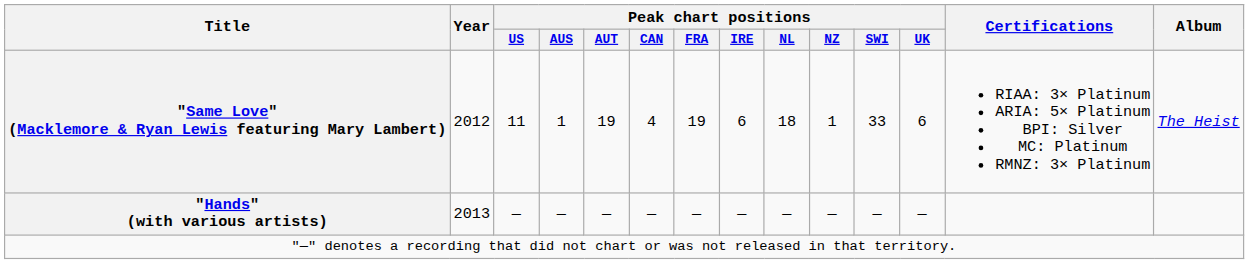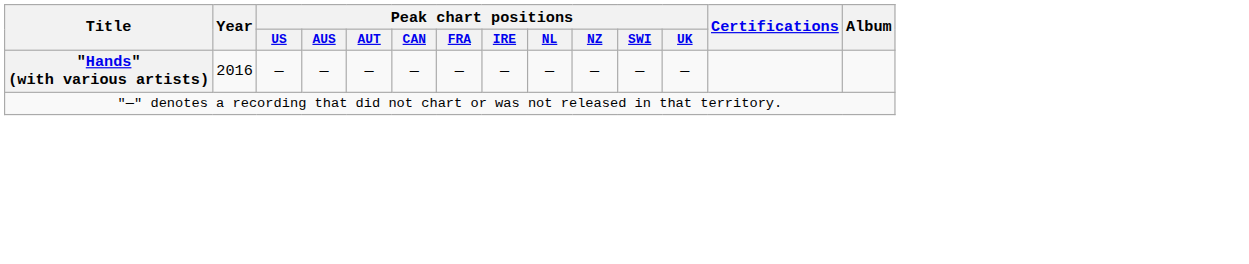 <table class="wikitable plainrowheaders" style="text-align:center;">
 <tr>
 <th scope="col" rowspan="2">Title</th>
 <th scope="col" rowspan="2">Year</th>
 <th scope="col" colspan="10">Peak chart positions</th>
 <th scope="col" rowspan="2"><a href='#'>Certifications</a></th>
 <th scope="col" rowspan="2">Album</th>
 </tr>
 <tr>
 <th scope="col" style="width:3em;font-size:85%;"><a href='#'>US</a><br></th>
 <th scope="col" style="width:3em;font-size:85%;"><a href='#'>AUS</a><br></th>
 <th scope="col" style="width:3em;font-size:85%;"><a href='#'>AUT</a><br></th>
 <th scope="col" style="width:3em;font-size:85%;"><a href='#'>CAN</a><br></th>
 <th scope="col" style="width:3em;font-size:85%;"><a href='#'>FRA</a><br></th>
 <th scope="col" style="width:3em;font-size:85%;"><a href='#'>IRE</a><br></th>
 <th scope="col" style="width:3em;font-size:85%;"><a href='#'>NL</a><br></th>
 <th scope="col" style="width:3em;font-size:85%;"><a href='#'>NZ</a><br></th>
 <th scope="col" style="width:3em;font-size:85%;"><a href='#'>SWI</a><br></th>
 <th scope="col" style="width:3em;font-size:85%;"><a href='#'>UK</a><br></th>
 </tr>
 <tr>
-<th scope="row">"<a href='#'>Same Love</a>"<br><span>(<a href='#'>Macklemore & Ryan Lewis</a> featuring Mary Lambert)</span></th>
-<td>2012</td>
-<td>11</td>
-<td>1</td>
-<td>19</td>
-<td>4</td>
-<td>19</td>
-<td>6</td>
-<td>18</td>
-<td>1</td>
-<td>33</td>
-<td>6</td>
-<td><br><ul><li>RIAA: 3× Platinum</li><li>ARIA: 5× Platinum</li><li>BPI: Silver</li><li>MC: Platinum</li><li>RMNZ: 3× Platinum</li></ul></td>
-<td><em><a href='#'>The Heist</a></em></td>
-</tr>
-<tr>
 <th scope="row">"<a href='#'>Hands</a>"<br><span>(with various artists)</span></th>
-<td>2013</td>
+<td>2016</td>
 <td>—</td>
 <td>—</td>
 <td>—</td>
 <td>—</td>
 <td>—</td>
 <td>—</td>
 <td>—</td>
 <td>—</td>
 <td>—</td>
 <td>—</td>
 <td></td>
 <td></td>
 </tr>
 <tr>
 <td colspan="14" style="font-size:90%">"—" denotes a recording that did not chart or was not released in that territory.</td>
 </tr>
 </table>
